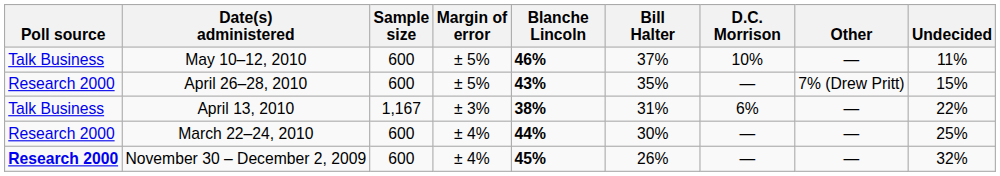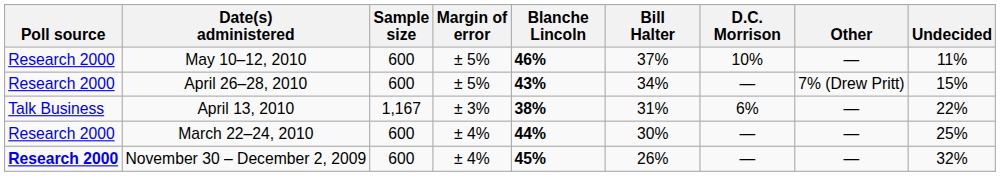 <table class="wikitable" style="font-size:90%;">
 <tr valign= bottom>
 <th>Poll source</th>
 <th>Date(s)<br>administered</th>
 <th>Sample<br>size</th>
 <th>Margin of<br>error</th>
 <th style="width:80px;">Blanche<br>Lincoln</th>
 <th style="width:80px;">Bill<br>Halter</th>
 <th style="width:80px;">D.C.<br>Morrison</th>
 <th>Other</th>
 <th>Undecided</th>
 </tr>
 <tr>
-<td><a href='#'>Talk Business</a></td>
+<td><a href='#'>Research 2000</a></td>
 <td align=center>May 10–12, 2010</td>
 <td align=center>600</td>
 <td align=center>± 5%</td>
 <td><strong>46%</strong></td>
 <td align=center>37%</td>
 <td align=center>10%</td>
 <td align=center>—</td>
 <td align=center>11%</td>
 </tr>
 <tr>
 <td><a href='#'>Research 2000</a></td>
 <td align=center>April 26–28, 2010</td>
 <td align=center>600</td>
 <td align=center>± 5%</td>
 <td><strong>43%</strong></td>
-<td align=center>35%</td>
+<td align=center>34%</td>
 <td align=center>—</td>
 <td align=center>7% (Drew Pritt)</td>
 <td align=center>15%</td>
 </tr>
 <tr>
 <td><a href='#'>Talk Business</a></td>
 <td align=center>April 13, 2010</td>
 <td align=center>1,167</td>
 <td align=center>± 3%</td>
 <td><strong>38%</strong></td>
 <td align=center>31%</td>
 <td align=center>6%</td>
 <td align=center>—</td>
 <td align=center>22%</td>
 </tr>
 <tr>
 <td><a href='#'>Research 2000</a></td>
 <td align=center>March 22–24, 2010</td>
 <td align=center>600</td>
 <td align=center>± 4%</td>
 <td><strong>44%</strong></td>
 <td align=center>30%</td>
 <td align=center>—</td>
 <td align=center>—</td>
 <td align=center>25%</td>
 </tr>
 <tr>
 <td><strong><a href='#'>Research 2000</a></strong></td>
 <td>November 30 – December 2, 2009</td>
 <td align=center>600</td>
 <td align=center>± 4%</td>
 <td><strong>45%</strong></td>
 <td align=center>26%</td>
 <td align=center>—</td>
 <td align=center>—</td>
 <td align=center>32%</td>
 </tr>
 </table>
